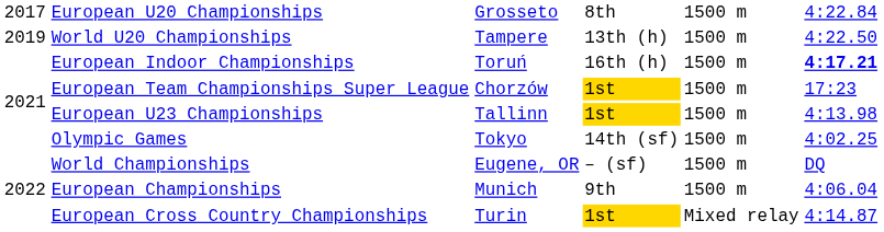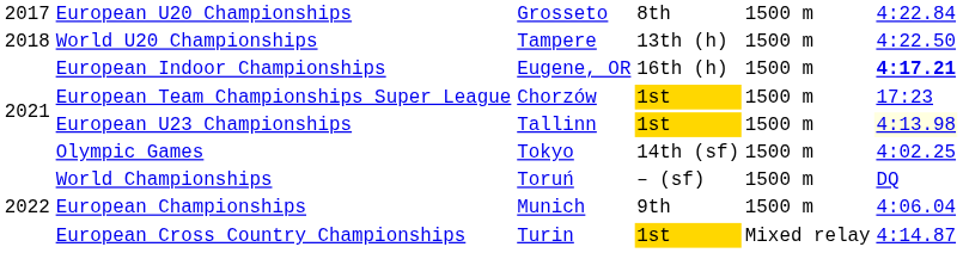 <table>
 <tr>
 <td>2017</td>
 <td><a href='#'>European U20 Championships</a></td>
 <td align=left> <a href='#'>Grosseto</a></td>
 <td>8th</td>
 <td>1500 m</td>
 <td><a href='#'>4:22.84</a></td>
 </tr>
 <tr>
-<td>2019</td>
+<td>2018</td>
 <td><a href='#'>World U20 Championships</a></td>
 <td align=left> <a href='#'>Tampere</a></td>
 <td>13th (h)</td>
 <td>1500 m</td>
 <td><a href='#'>4:22.50</a></td>
 </tr>
 <tr>
 <td rowspan=4>2021</td>
 <td><a href='#'>European Indoor Championships</a></td>
-<td align=left> <a href='#'>Toruń</a></td>
+<td align=left> <a href='#'>Eugene, OR</a></td>
 <td>16th (h)</td>
 <td>1500 m</td>
 <td><strong><a href='#'>4:17.21</a></strong></td>
 </tr>
 <tr>
 <td><a href='#'>European Team Championships Super League</a></td>
 <td align=left> <a href='#'>Chorzów</a></td>
 <td bgcolor=gold>1st</td>
 <td>1500 m</td>
 <td><a href='#'>17:23</a></td>
 </tr>
 <tr>
 <td><a href='#'>European U23 Championships</a></td>
 <td align=left> <a href='#'>Tallinn</a></td>
 <td bgcolor=gold>1st</td>
 <td>1500 m</td>
-<td><a href='#'>4:13.98</a></td>
+<td style="background: lightyellow;"><a href='#'>4:13.98</a></td>
 </tr>
 <tr>
 <td><a href='#'>Olympic Games</a></td>
 <td align=left> <a href='#'>Tokyo</a></td>
 <td>14th (sf)</td>
 <td>1500 m</td>
 <td><a href='#'>4:02.25</a> </td>
 </tr>
 <tr>
 <td rowspan=3>2022</td>
 <td><a href='#'>World Championships</a></td>
-<td align=left> <a href='#'>Eugene, OR</a></td>
+<td align=left> <a href='#'>Toruń</a></td>
 <td>– (sf)</td>
 <td>1500 m</td>
 <td><a href='#'>DQ</a></td>
 </tr>
 <tr>
 <td><a href='#'>European Championships</a></td>
 <td align=left> <a href='#'>Munich</a></td>
 <td>9th</td>
 <td>1500 m</td>
 <td><a href='#'>4:06.04</a></td>
 </tr>
 <tr>
 <td><a href='#'>European Cross Country Championships</a></td>
 <td align=left> <a href='#'>Turin</a></td>
 <td bgcolor=gold>1st</td>
 <td>Mixed relay</td>
 <td><a href='#'>4:14.87</a></td>
 </tr>
 </table>
